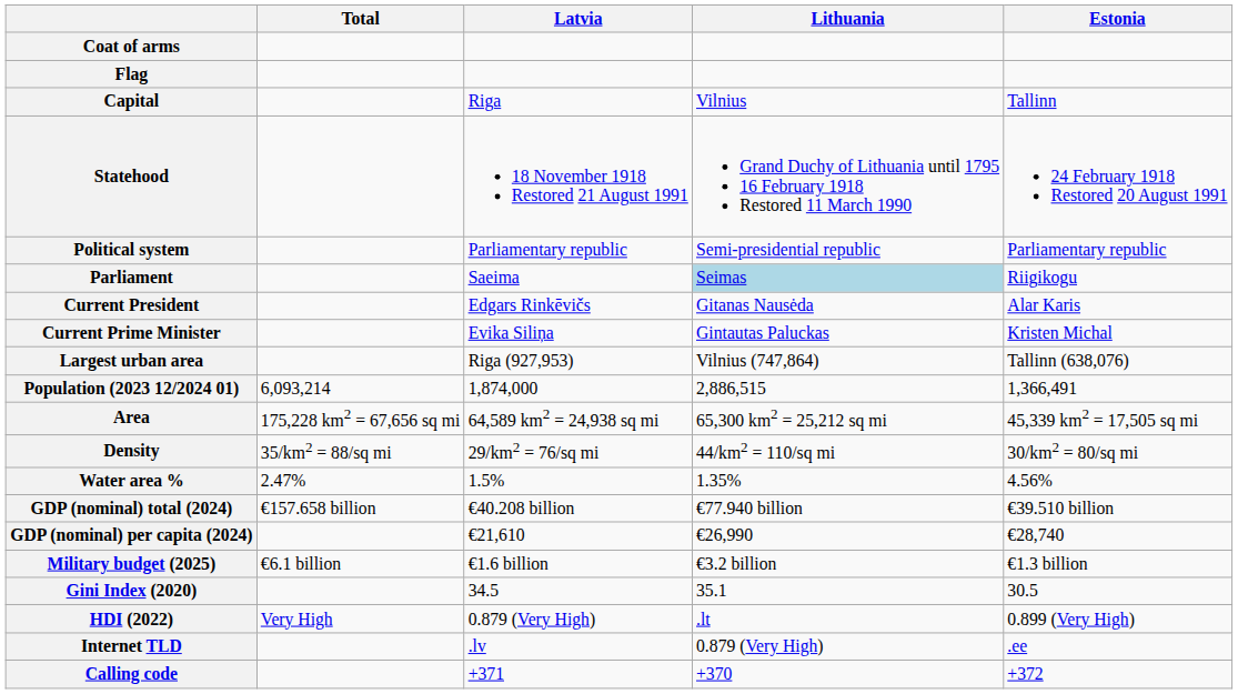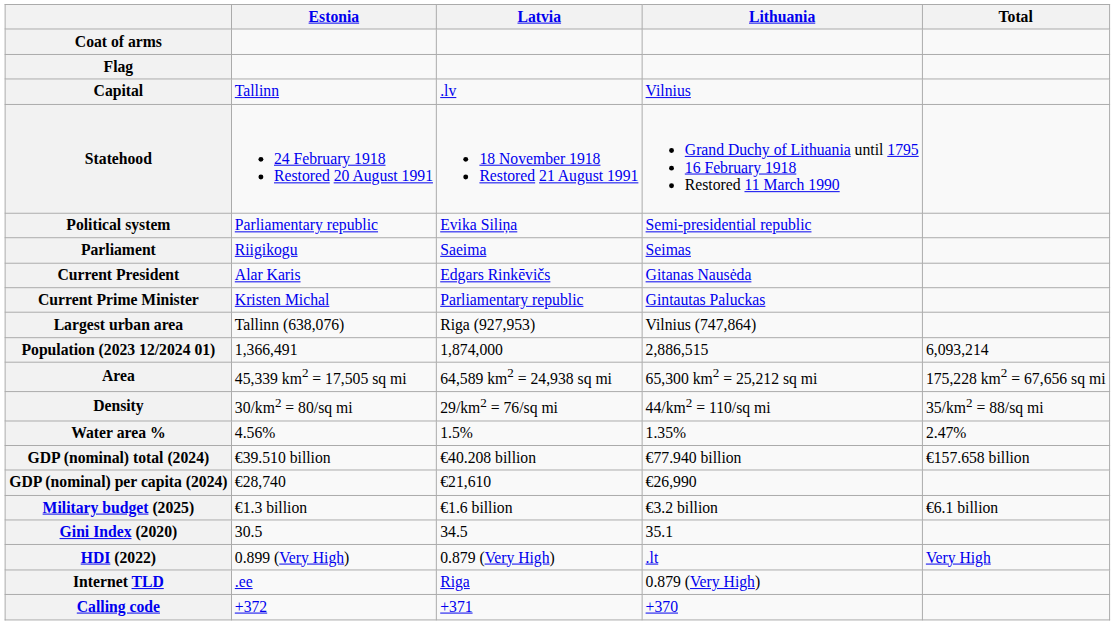 <table class=wikitable style="margin:auto; border-collapse:collapse;">
 <tr>
 <th></th>
-<th>Total</th>
+<th><a href='#'>Estonia</a></th>
 <th><a href='#'>Latvia</a></th>
 <th><a href='#'>Lithuania</a></th>
-<th><a href='#'>Estonia</a></th>
+<th>Total</th>
 </tr>
 <tr>
 <th>Coat of arms</th>
-<td></td>
 <td style="text-align:center"></td>
 <td style="text-align:center"></td>
 <td style="text-align:center"></td>
+<td></td>
 </tr>
 <tr>
 <th>Flag</th>
-<td></td>
 <td style="text-align:center"></td>
 <td style="text-align:center"></td>
 <td style="text-align:center"></td>
+<td></td>
 </tr>
 <tr>
 <th>Capital</th>
+<td><a href='#'>Tallinn</a></td>
+<td><a href='#'>.lv</a></td>
+<td><a href='#'>Vilnius</a></td>
 <td></td>
-<td><a href='#'>Riga</a></td>
-<td><a href='#'>Vilnius</a></td>
-<td><a href='#'>Tallinn</a></td>
 </tr>
 <tr>
 <th>Statehood</th>
-<td></td>
+<td><br><ul><li><a href='#'>24 February 1918</a></li><li><a href='#'>Restored</a> <a href='#'>20 August 1991</a></li></ul></td>
 <td><br><ul><li><a href='#'>18 November 1918</a></li><li><a href='#'>Restored</a> <a href='#'>21 August 1991</a></li></ul></td>
 <td><br><ul><li><a href='#'>Grand Duchy of Lithuania</a> until <a href='#'>1795</a></li><li><a href='#'>16 February 1918</a></li><li>Restored <a href='#'>11 March 1990</a></li></ul></td>
-<td><br><ul><li><a href='#'>24 February 1918</a></li><li><a href='#'>Restored</a> <a href='#'>20 August 1991</a></li></ul></td>
+<td></td>
 </tr>
 <tr>
 <th>Political system</th>
+<td><a href='#'>Parliamentary republic</a></td>
+<td><a href='#'>Evika Siliņa</a></td>
+<td><a href='#'>Semi-presidential republic</a></td>
 <td></td>
-<td><a href='#'>Parliamentary republic</a></td>
-<td><a href='#'>Semi-presidential republic</a></td>
-<td><a href='#'>Parliamentary republic</a></td>
 </tr>
 <tr>
 <th>Parliament</th>
+<td><a href='#'>Riigikogu</a></td>
+<td><a href='#'>Saeima</a></td>
+<td><a href='#'>Seimas</a></td>
 <td></td>
-<td><a href='#'>Saeima</a></td>
-<td style="background: lightblue;"><a href='#'>Seimas</a></td>
-<td><a href='#'>Riigikogu</a></td>
 </tr>
 <tr>
 <th>Current President</th>
-<td></td>
+<td><a href='#'>Alar Karis</a></td>
 <td><a href='#'>Edgars Rinkēvičs</a></td>
 <td><a href='#'>Gitanas Nausėda</a></td>
-<td><a href='#'>Alar Karis</a></td>
+<td></td>
 </tr>
 <tr>
 <th>Current Prime Minister</th>
+<td><a href='#'>Kristen Michal</a></td>
+<td><a href='#'>Parliamentary republic</a></td>
+<td><a href='#'>Gintautas Paluckas</a></td>
 <td></td>
-<td><a href='#'>Evika Siliņa</a></td>
-<td><a href='#'>Gintautas Paluckas</a></td>
-<td><a href='#'>Kristen Michal</a></td>
 </tr>
 <tr>
 <th>Largest urban area</th>
-<td></td>
+<td>Tallinn (638,076) </td>
 <td>Riga (927,953) </td>
 <td>Vilnius (747,864) </td>
-<td>Tallinn (638,076) </td>
+<td></td>
 </tr>
 <tr>
 <th>Population (2023 12/2024 01)</th>
-<td>6,093,214</td>
+<td>1,366,491</td>
 <td>1,874,000</td>
 <td>2,886,515</td>
-<td>1,366,491</td>
+<td>6,093,214</td>
 </tr>
 <tr>
 <th>Area</th>
-<td>175,228 km<sup>2</sup> = 67,656 sq mi</td>
+<td>45,339 km<sup>2</sup> = 17,505 sq mi</td>
 <td>64,589 km<sup>2</sup> = 24,938 sq mi</td>
 <td>65,300 km<sup>2</sup> = 25,212 sq mi</td>
-<td>45,339 km<sup>2</sup> = 17,505 sq mi</td>
+<td>175,228 km<sup>2</sup> = 67,656 sq mi</td>
 </tr>
 <tr>
 <th>Density</th>
-<td>35/km<sup>2</sup> = 88/sq mi</td>
+<td>30/km<sup>2</sup> = 80/sq mi</td>
 <td>29/km<sup>2</sup> = 76/sq mi</td>
 <td>44/km<sup>2</sup> = 110/sq mi</td>
-<td>30/km<sup>2</sup> = 80/sq mi</td>
+<td>35/km<sup>2</sup> = 88/sq mi</td>
 </tr>
 <tr>
 <th>Water area %</th>
-<td>2.47%</td>
+<td>4.56%</td>
 <td>1.5%</td>
 <td>1.35%</td>
-<td>4.56%</td>
+<td>2.47%</td>
 </tr>
 <tr>
 <th>GDP (nominal) total (2024)</th>
-<td>€157.658 billion</td>
+<td>€39.510 billion</td>
 <td>€40.208 billion</td>
 <td>€77.940 billion</td>
-<td>€39.510 billion</td>
+<td>€157.658 billion</td>
 </tr>
 <tr>
 <th>GDP (nominal) per capita (2024)</th>
-<td></td>
+<td>€28,740</td>
 <td>€21,610</td>
 <td>€26,990</td>
-<td>€28,740</td>
+<td></td>
 </tr>
 <tr>
 <th><a href='#'>Military budget</a> (2025)</th>
-<td>€6.1 billion</td>
+<td>€1.3 billion</td>
 <td>€1.6 billion</td>
 <td>€3.2 billion</td>
-<td>€1.3 billion</td>
+<td>€6.1 billion</td>
 </tr>
 <tr>
 <th><a href='#'>Gini Index</a> (2020)</th>
-<td></td>
+<td>30.5</td>
 <td>34.5</td>
 <td>35.1</td>
-<td>30.5</td>
+<td></td>
 </tr>
 <tr>
 <th><a href='#'>HDI</a> (2022)</th>
-<td><a href='#'>Very High</a></td>
+<td>0.899 (<a href='#'>Very High</a>)</td>
 <td>0.879 (<a href='#'>Very High</a>)</td>
 <td><a href='#'>.lt</a></td>
-<td>0.899 (<a href='#'>Very High</a>)</td>
+<td><a href='#'>Very High</a></td>
 </tr>
 <tr>
 <th>Internet <a href='#'>TLD</a></th>
+<td><a href='#'>.ee</a></td>
+<td><a href='#'>Riga</a></td>
+<td>0.879 (<a href='#'>Very High</a>)</td>
 <td></td>
-<td><a href='#'>.lv</a></td>
-<td>0.879 (<a href='#'>Very High</a>)</td>
-<td><a href='#'>.ee</a></td>
 </tr>
 <tr>
 <th><a href='#'>Calling code</a></th>
-<td></td>
+<td><a href='#'>+372</a></td>
 <td><a href='#'>+371</a></td>
 <td><a href='#'>+370</a></td>
-<td><a href='#'>+372</a></td>
+<td></td>
 </tr>
 </table>
